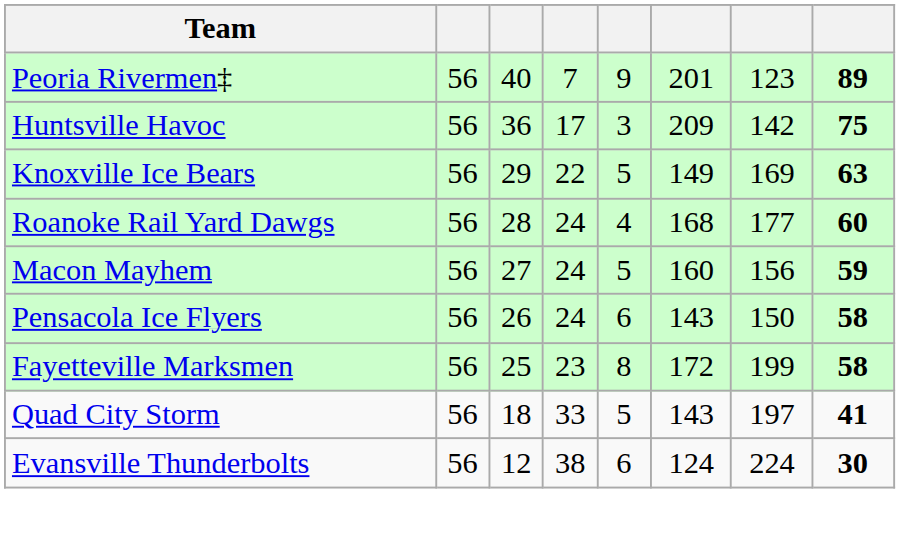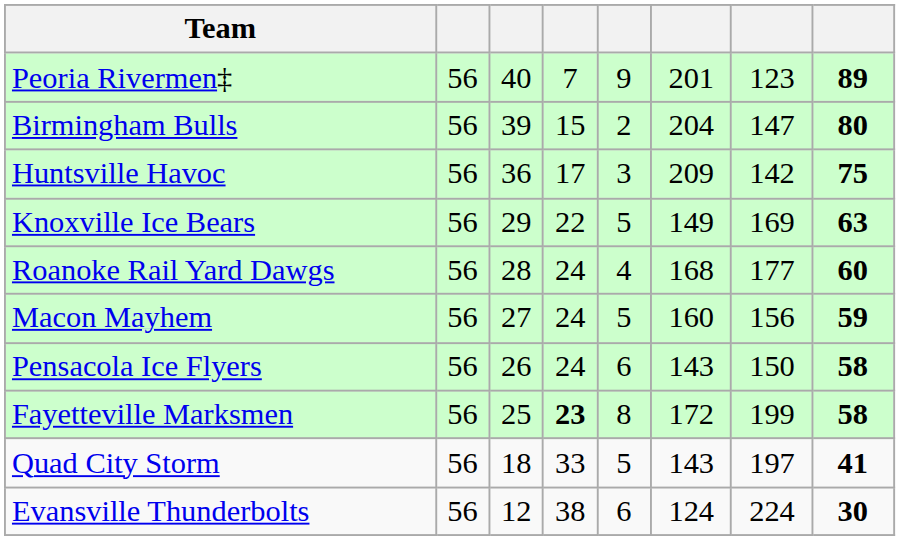 <table class="wikitable" style="text-align:center">
 <tr>
 <th width="40%">Team</th>
 <th width="5%"></th>
 <th width="5%"></th>
 <th width="5%"></th>
 <th width="5%"></th>
 <th width="7.5%"></th>
 <th width="7.5%"></th>
 <th width="7.5%"></th>
 </tr>
 <tr bgcolor=#CCFFCC>
 <td align=left><a href='#'>Peoria Rivermen</a>‡</td>
 <td>56</td>
 <td>40</td>
 <td>7</td>
 <td>9</td>
 <td>201</td>
 <td>123</td>
 <td><strong>89</strong></td>
+</tr>
+<tr bgcolor=#CCFFCC>
+<td align=left><a href='#'>Birmingham Bulls</a></td>
+<td>56</td>
+<td>39</td>
+<td>15</td>
+<td>2</td>
+<td>204</td>
+<td>147</td>
+<td><strong>80</strong></td>
 </tr>
 <tr bgcolor=#CCFFCC>
 <td align=left><a href='#'>Huntsville Havoc</a></td>
 <td>56</td>
 <td>36</td>
 <td>17</td>
 <td>3</td>
 <td>209</td>
 <td>142</td>
 <td><strong>75</strong></td>
 </tr>
 <tr bgcolor=#CCFFCC>
 <td align=left><a href='#'>Knoxville Ice Bears</a></td>
 <td>56</td>
 <td>29</td>
 <td>22</td>
 <td>5</td>
 <td>149</td>
 <td>169</td>
 <td><strong>63</strong></td>
 </tr>
 <tr bgcolor=#CCFFCC>
 <td align=left><a href='#'>Roanoke Rail Yard Dawgs</a></td>
 <td>56</td>
 <td>28</td>
 <td>24</td>
 <td>4</td>
 <td>168</td>
 <td>177</td>
 <td><strong>60</strong></td>
 </tr>
 <tr bgcolor=#CCFFCC>
 <td align=left><a href='#'>Macon Mayhem</a></td>
 <td>56</td>
 <td>27</td>
 <td>24</td>
 <td>5</td>
 <td>160</td>
 <td>156</td>
 <td><strong>59</strong></td>
 </tr>
 <tr bgcolor=#CCFFCC>
 <td align=left><a href='#'>Pensacola Ice Flyers</a></td>
 <td>56</td>
 <td>26</td>
 <td>24</td>
 <td>6</td>
 <td>143</td>
 <td>150</td>
 <td><strong>58</strong></td>
 </tr>
 <tr bgcolor=#CCFFCC>
 <td align=left><a href='#'>Fayetteville Marksmen</a></td>
 <td>56</td>
 <td>25</td>
-<td>23</td>
+<td><strong>23</strong></td>
 <td>8</td>
 <td>172</td>
 <td>199</td>
 <td><strong>58</strong></td>
 </tr>
 <tr bgcolor=>
 <td align=left><a href='#'>Quad City Storm</a></td>
 <td>56</td>
 <td>18</td>
 <td>33</td>
 <td>5</td>
 <td>143</td>
 <td>197</td>
 <td><strong>41</strong></td>
 </tr>
 <tr bgcolor=>
 <td align=left><a href='#'>Evansville Thunderbolts</a></td>
 <td>56</td>
 <td>12</td>
 <td>38</td>
 <td>6</td>
 <td>124</td>
 <td>224</td>
 <td><strong>30</strong></td>
 </tr>
 </table>
